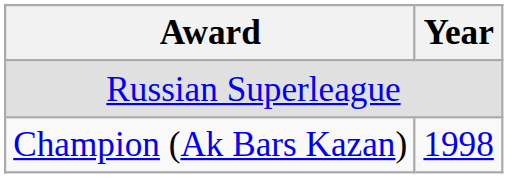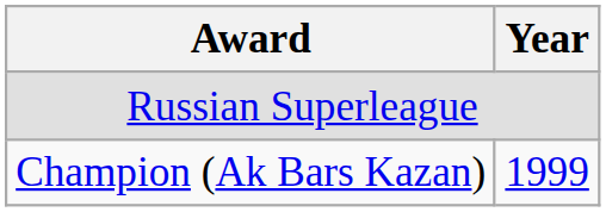 <table class="wikitable">
 <tr>
 <th>Award</th>
 <th>Year</th>
 </tr>
 <tr ALIGN="center" bgcolor="#e0e0e0">
 <td colspan="2"><a href='#'>Russian Superleague</a></td>
 </tr>
 <tr>
 <td><a href='#'>Champion</a> (<a href='#'>Ak Bars Kazan</a>)</td>
-<td><a href='#'>1998</a></td>
+<td><a href='#'>1999</a></td>
 </tr>
 </table>
